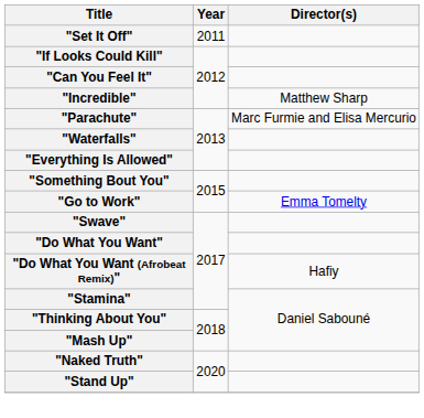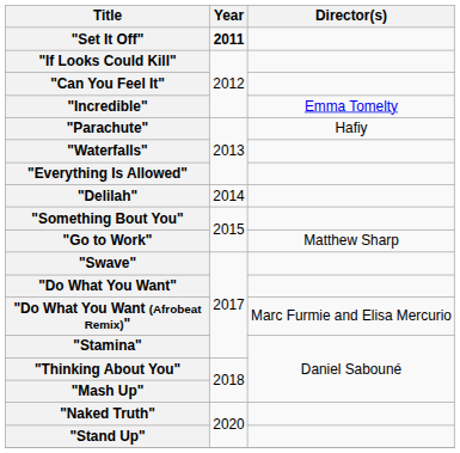 <table class="wikitable plainrowheaders" style="text-align:center;" border="1">
 <tr>
 <th scope="col" style="width:14em;">Title</th>
 <th scope="col">Year</th>
 <th scope="col">Director(s)</th>
 </tr>
 <tr>
 <th scope="row">"Set It Off"</th>
-<td>2011</td>
+<td><strong>2011</strong></td>
 <td></td>
 </tr>
 <tr>
 <th scope="row">"If Looks Could Kill"</th>
 <td rowspan="3">2012</td>
 <td></td>
 </tr>
 <tr>
 <th scope="row">"Can You Feel It"</th>
 <td></td>
 </tr>
 <tr>
 <th scope="row">"Incredible"</th>
-<td>Matthew Sharp</td>
+<td><a href='#'>Emma Tomelty</a></td>
 </tr>
 <tr>
 <th scope="row">"Parachute"</th>
 <td rowspan="3">2013</td>
-<td>Marc Furmie and Elisa Mercurio</td>
+<td>Hafiy</td>
 </tr>
 <tr>
 <th scope="row">"Waterfalls"</th>
 <td></td>
 </tr>
 <tr>
 <th scope="row">"Everything Is Allowed"</th>
 <td></td>
 </tr>
 <tr>
+<th scope="row">"Delilah"</th>
+<td>2014</td>
+<td></td>
+</tr>
+<tr>
 <th scope="row">"Something Bout You"</th>
 <td rowspan="2">2015</td>
 <td></td>
 </tr>
 <tr>
 <th scope="row">"Go to Work"</th>
-<td><a href='#'>Emma Tomelty</a></td>
+<td>Matthew Sharp</td>
 </tr>
 <tr>
 <th scope="row">"Swave"</th>
 <td rowspan="4">2017</td>
 <td></td>
 </tr>
 <tr>
 <th scope="row">"Do What You Want"</th>
 <td></td>
 </tr>
 <tr>
 <th scope="row">"Do What You Want <small>(Afrobeat Remix)</small>"</th>
-<td>Hafiy</td>
+<td>Marc Furmie and Elisa Mercurio</td>
 </tr>
 <tr>
 <th scope="row">"Stamina"</th>
 <td rowspan="3">Daniel Sabouné</td>
 </tr>
 <tr>
 <th scope="row">"Thinking About You"</th>
 <td rowspan="2">2018</td>
 </tr>
 <tr>
 <th scope="row">"Mash Up"</th>
 </tr>
 <tr>
 <th scope="row">"Naked Truth"</th>
 <td rowspan="2">2020</td>
 <td></td>
 </tr>
 <tr>
 <th scope="row">"Stand Up"</th>
 <td></td>
 </tr>
 <tr>
 </tr>
 </table>
